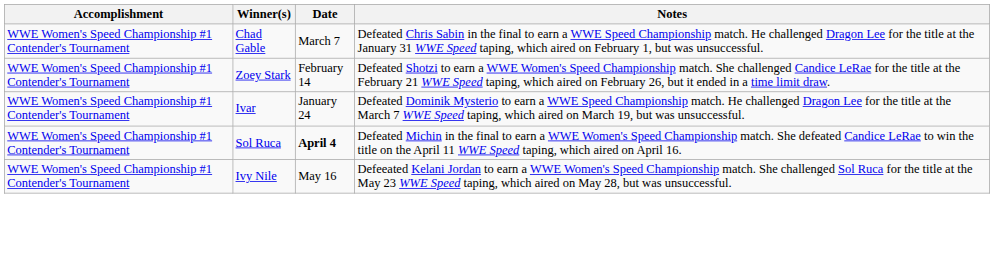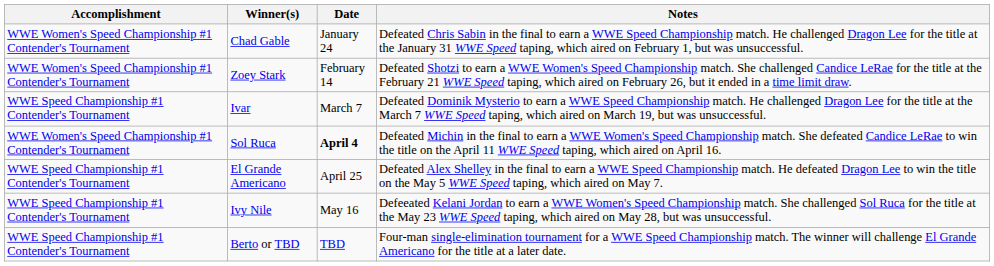 <table class="wikitable" style="width:100%;">
 <tr>
 <th>Accomplishment</th>
 <th>Winner(s)</th>
 <th>Date</th>
 <th>Notes</th>
 </tr>
 <tr>
 <td><a href='#'>WWE Women's Speed Championship #1 Contender's Tournament</a></td>
 <td><a href='#'>Chad Gable</a></td>
-<td>March 7<br></td>
+<td>January 24<br></td>
 <td>Defeated <a href='#'>Chris Sabin</a> in the final to earn a <a href='#'>WWE Speed Championship</a> match. He challenged <a href='#'>Dragon Lee</a> for the title at the January 31 <em><a href='#'>WWE Speed</a></em> taping, which aired on February 1, but was unsuccessful.</td>
 </tr>
 <tr>
 <td><a href='#'>WWE Women's Speed Championship #1 Contender's Tournament</a></td>
 <td><a href='#'>Zoey Stark</a></td>
 <td>February 14<br></td>
 <td>Defeated <a href='#'>Shotzi</a> to earn a <a href='#'>WWE Women's Speed Championship</a> match. She challenged <a href='#'>Candice LeRae</a> for the title at the February 21 <em><a href='#'>WWE Speed</a></em> taping, which aired on February 26, but it ended in a <a href='#'>time limit draw</a>.</td>
 </tr>
 <tr>
-<td><a href='#'>WWE Women's Speed Championship #1 Contender's Tournament</a></td>
+<td><a href='#'>WWE Speed Championship #1 Contender's Tournament</a></td>
 <td><a href='#'>Ivar</a></td>
-<td>January 24<br></td>
+<td>March 7<br></td>
 <td>Defeated <a href='#'>Dominik Mysterio</a> to earn a <a href='#'>WWE Speed Championship</a> match. He challenged <a href='#'>Dragon Lee</a> for the title at the March 7 <em><a href='#'>WWE Speed</a></em> taping, which aired on March 19, but was unsuccessful.</td>
 </tr>
 <tr>
 <td><a href='#'>WWE Women's Speed Championship #1 Contender's Tournament</a></td>
 <td><a href='#'>Sol Ruca</a></td>
 <td><strong>April 4<br></strong></td>
 <td>Defeated <a href='#'>Michin</a> in the final to earn a <a href='#'>WWE Women's Speed Championship</a> match. She defeated <a href='#'>Candice LeRae</a> to win the title on the April 11 <em><a href='#'>WWE Speed</a></em> taping, which aired on April 16.</td>
 </tr>
 <tr>
-<td><a href='#'>WWE Women's Speed Championship #1 Contender's Tournament</a></td>
+<td><a href='#'>WWE Speed Championship #1 Contender's Tournament</a></td>
+<td><a href='#'>El Grande Americano</a></td>
+<td>April 25<br></td>
+<td>Defeated <a href='#'>Alex Shelley</a> in the final to earn a <a href='#'>WWE Speed Championship</a> match. He defeated <a href='#'>Dragon Lee</a> to win the title on the May 5 <em><a href='#'>WWE Speed</a></em> taping, which aired on May 7.</td>
+</tr>
+<tr>
+<td><a href='#'>WWE Speed Championship #1 Contender's Tournament</a></td>
 <td><a href='#'>Ivy Nile</a></td>
 <td>May 16<br></td>
 <td>Defeeated <a href='#'>Kelani Jordan</a> to earn a <a href='#'>WWE Women's Speed Championship</a> match. She challenged <a href='#'>Sol Ruca</a> for the title at the May 23 <em><a href='#'>WWE Speed</a></em> taping, which aired on May 28, but was unsuccessful.</td>
 </tr>
+<tr>
+<td><a href='#'>WWE Speed Championship #1 Contender's Tournament</a></td>
+<td><a href='#'>Berto</a> or <a href='#'>TBD</a></td>
+<td><a href='#'>TBD</a><br></td>
+<td>Four-man <a href='#'>single-elimination tournament</a> for a <a href='#'>WWE Speed Championship</a> match. The winner will challenge <a href='#'>El Grande Americano</a> for the title at a later date.</td>
+</tr>
 </table>
